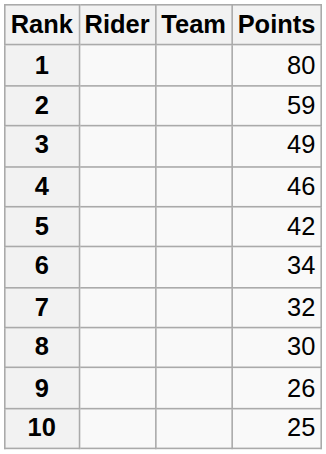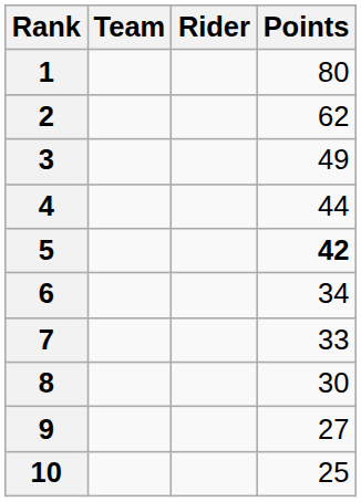 <table class="wikitable" margin-bottom:0;">
 <tr>
 <th scope="col">Rank</th>
+<th scope="col">Team</th>
 <th scope="col">Rider</th>
-<th scope="col">Team</th>
 <th scope="col">Points</th>
 </tr>
 <tr>
 <th scope="row">1</th>
+<td></td>
 <td> </td>
-<td></td>
 <td align="right">80</td>
 </tr>
 <tr>
 <th scope="row">2</th>
 <td></td>
 <td></td>
-<td align="right">59</td>
+<td align="right">62</td>
 </tr>
 <tr>
 <th scope="row">3</th>
 <td></td>
 <td></td>
 <td align="right">49</td>
 </tr>
 <tr>
 <th scope="row">4</th>
 <td></td>
 <td></td>
-<td align="right">46</td>
+<td align="right">44</td>
 </tr>
 <tr>
 <th scope="row">5</th>
+<td></td>
 <td> </td>
-<td></td>
-<td align="right">42</td>
+<td align="right"><strong>42</strong></td>
 </tr>
 <tr>
 <th scope="row">6</th>
 <td></td>
 <td></td>
 <td align="right">34</td>
 </tr>
 <tr>
 <th scope="row">7</th>
 <td></td>
 <td></td>
-<td align="right">32</td>
+<td align="right">33</td>
 </tr>
 <tr>
 <th scope="row">8</th>
+<td></td>
 <td> </td>
-<td></td>
 <td align="right">30</td>
 </tr>
 <tr>
 <th scope="row">9</th>
 <td></td>
 <td></td>
-<td align="right">26</td>
+<td align="right">27</td>
 </tr>
 <tr>
 <th scope="row">10</th>
 <td></td>
 <td></td>
 <td align="right">25</td>
 </tr>
 </table>
